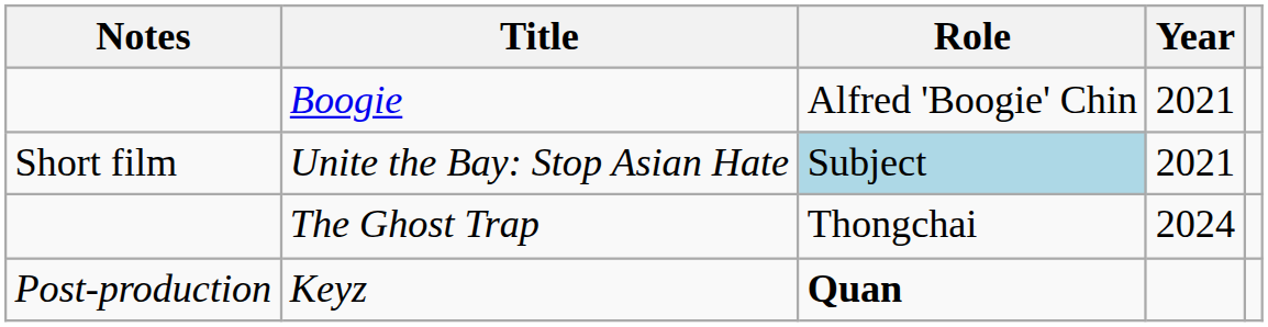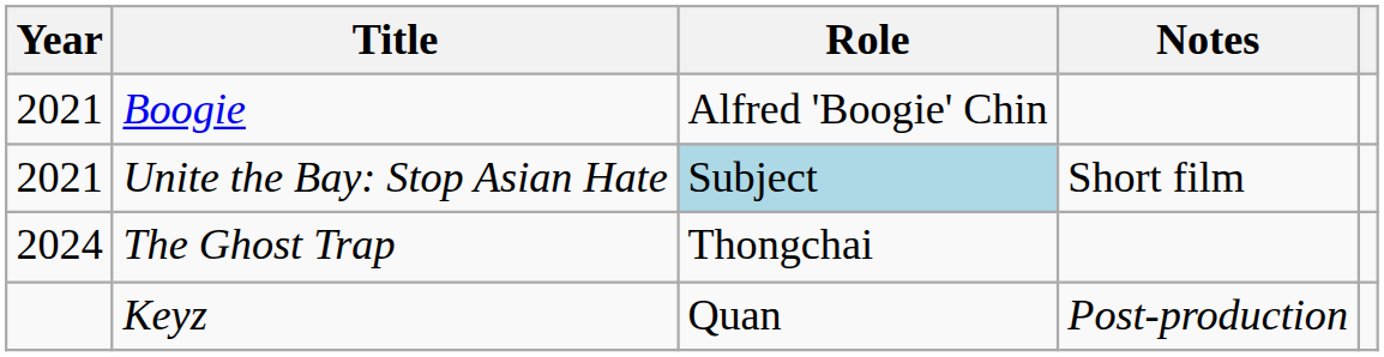 <table class="wikitable plainrowheaders">
 <tr>
-<th>Notes</th>
+<th>Year</th>
 <th>Title</th>
 <th>Role</th>
-<th>Year</th>
+<th>Notes</th>
 <th></th>
 </tr>
 <tr>
-<td></td>
+<td>2021</td>
 <td><em><a href='#'>Boogie</a></em></td>
 <td>Alfred 'Boogie' Chin</td>
-<td>2021</td>
+<td></td>
 <td></td>
 </tr>
 <tr>
-<td>Short film</td>
+<td>2021</td>
 <td><em>Unite the Bay: Stop Asian Hate</em></td>
 <td style="background: lightblue;">Subject</td>
-<td>2021</td>
+<td>Short film</td>
+<td></td>
+</tr>
+<tr>
+<td>2024</td>
+<td><em>The Ghost Trap</em></td>
+<td>Thongchai</td>
+<td></td>
 <td></td>
 </tr>
 <tr>
 <td></td>
-<td><em>The Ghost Trap</em></td>
-<td>Thongchai</td>
-<td>2024</td>
-<td></td>
-</tr>
-<tr>
+<td><em>Keyz</em></td>
+<td>Quan</td>
 <td><em>Post-production</em></td>
-<td><em>Keyz</em></td>
-<td><strong>Quan</strong></td>
-<td></td>
 <td></td>
 </tr>
 </table>
